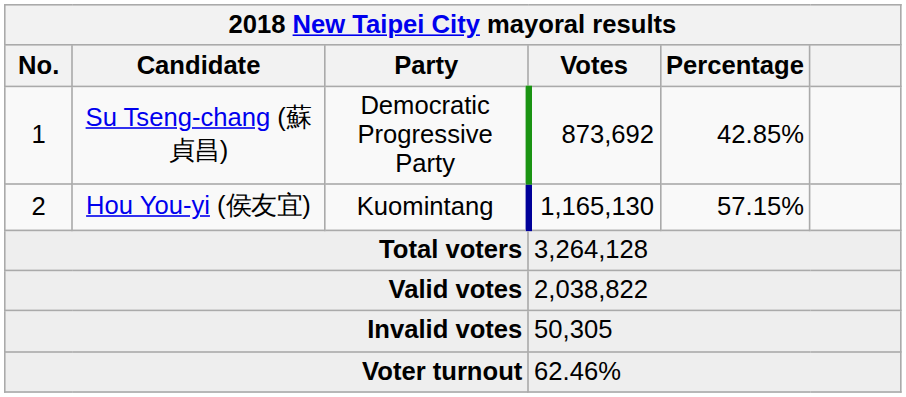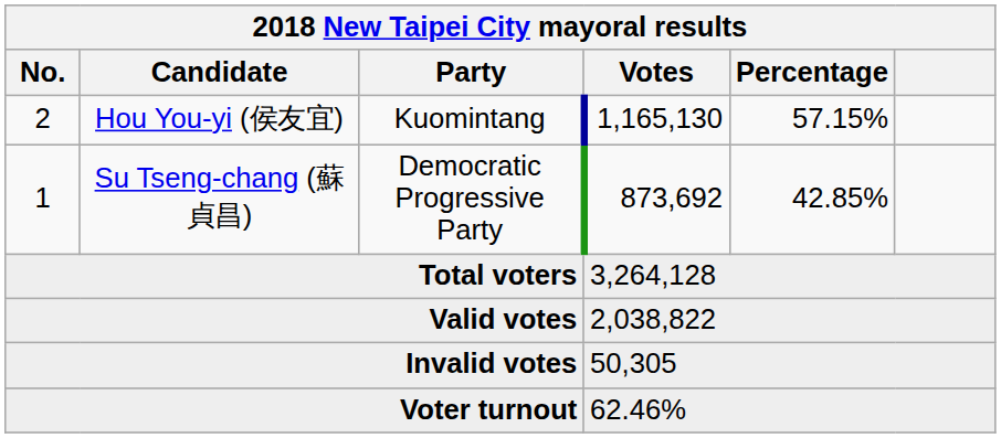 <table class="wikitable collapsible" style="text-align:center">
 <tr>
 <th colspan="6">2018 <a href='#'>New Taipei City</a> mayoral results</th>
 </tr>
 <tr>
 <th width=35>No.</th>
 <th width=150>Candidate</th>
 <th width=120>Party</th>
 <th width=75>Votes</th>
 <th width=75>Percentage</th>
 <th width=49></th>
 </tr>
 <tr>
+<td>2</td>
+<td><a href='#'>Hou You-yi</a> (侯友宜)</td>
+<td> Kuomintang</td>
+<td style="border-left:4px solid #000099;" align="right">1,165,130</td>
+<td align="right">57.15%</td>
+<td align="center"></td>
+</tr>
+<tr>
 <td>1</td>
 <td><a href='#'>Su Tseng-chang</a> (蘇貞昌)</td>
 <td> Democratic Progressive Party</td>
 <td style="border-left:4px solid #1B9413;" align="right">873,692</td>
 <td align="right">42.85%</td>
-<td align="center"></td>
-</tr>
-<tr>
-<td>2</td>
-<td><a href='#'>Hou You-yi</a> (侯友宜)</td>
-<td> Kuomintang</td>
-<td style="border-left:4px solid #000099;" align="right">1,165,130</td>
-<td align="right">57.15%</td>
 <td align="center"></td>
 </tr>
 <tr bgcolor=EEEEEE>
 <td colspan="3" align="right"><strong>Total voters</strong></td>
 <td colspan="3" align="left">3,264,128</td>
 </tr>
 <tr bgcolor=EEEEEE>
 <td colspan="3" align="right"><strong>Valid votes</strong></td>
 <td colspan="3" align="left">2,038,822</td>
 </tr>
 <tr bgcolor=EEEEEE>
 <td colspan="3" align="right"><strong>Invalid votes</strong></td>
 <td colspan="3" align="left">50,305</td>
 </tr>
 <tr bgcolor=EEEEEE>
 <td colspan="3" align="right"><strong>Voter turnout</strong></td>
 <td colspan="3" align="left">62.46%</td>
 </tr>
 </table>
